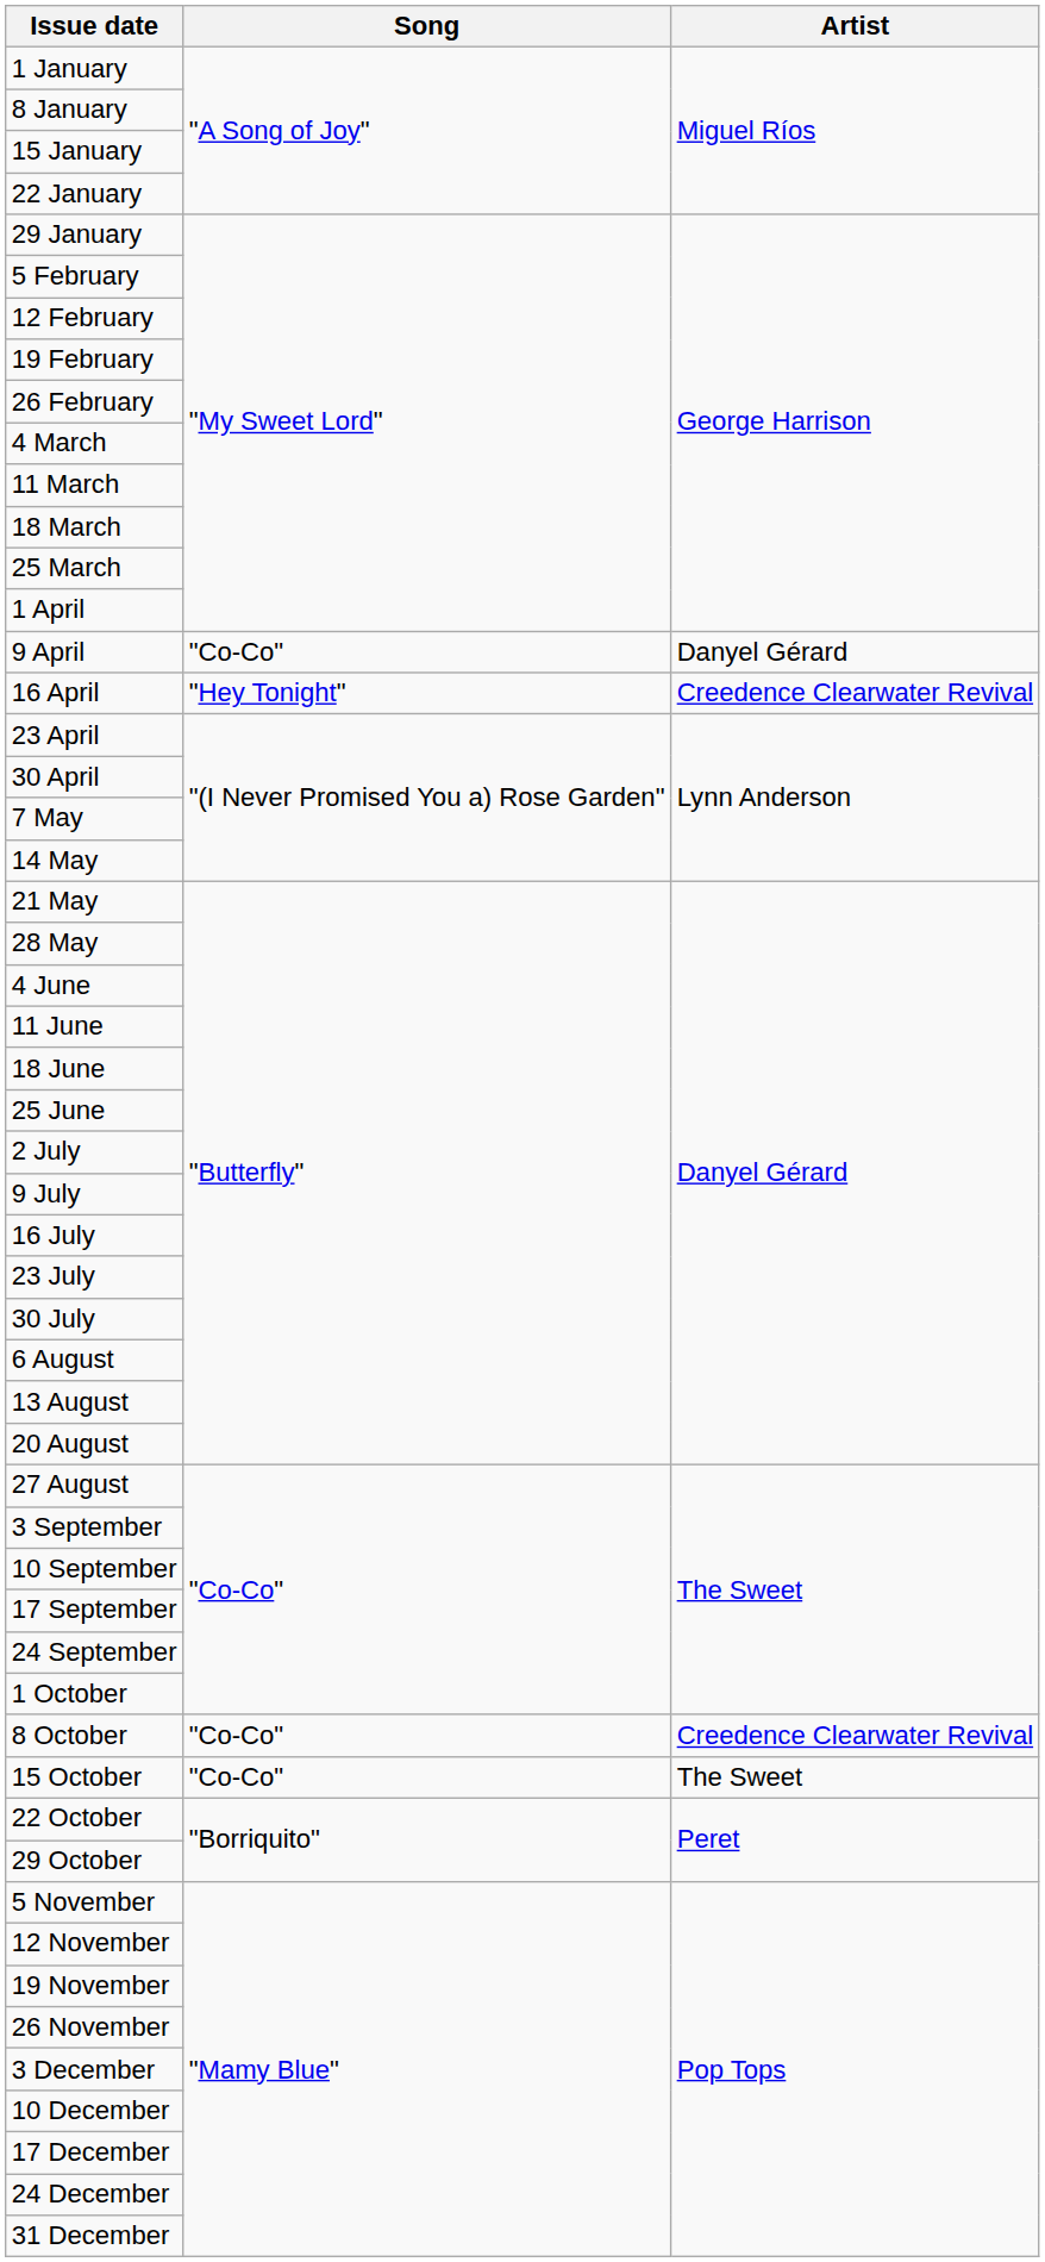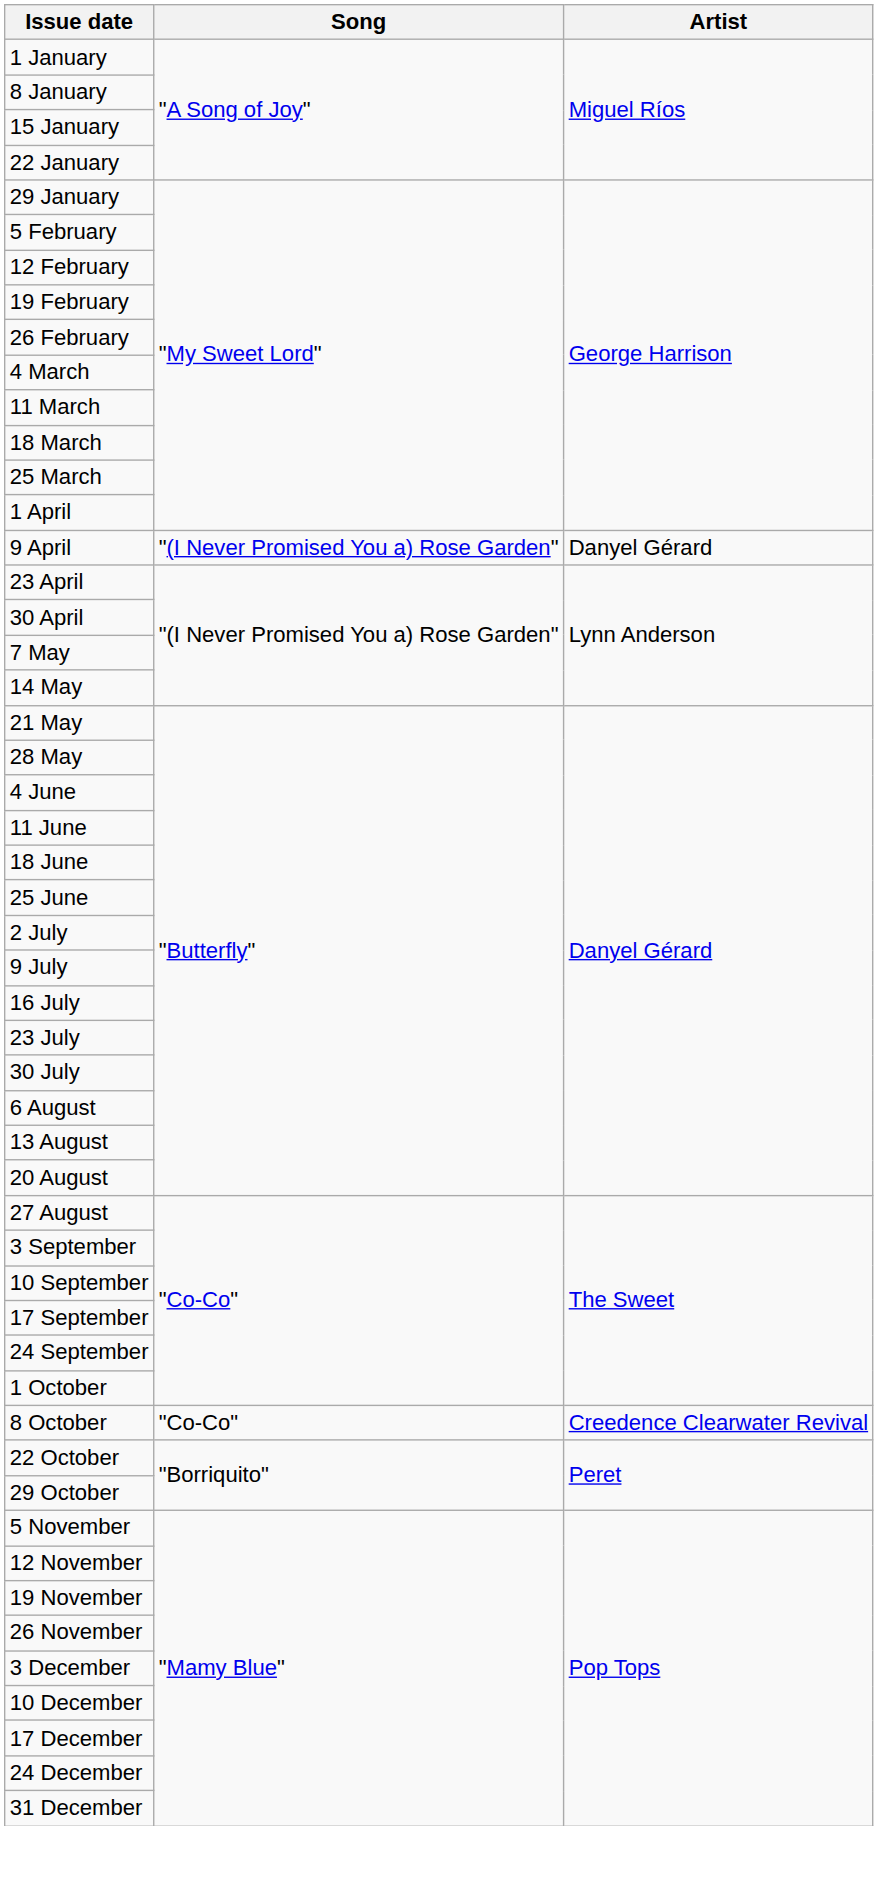 <table class="sortable wikitable">
 <tr>
 <th>Issue date</th>
 <th>Song</th>
 <th>Artist</th>
 </tr>
 <tr>
 <td>1 January</td>
 <td rowspan="4">"<a href='#'>A Song of Joy</a>"</td>
 <td rowspan="4"><a href='#'>Miguel Ríos</a></td>
 </tr>
 <tr>
 <td>8 January</td>
 </tr>
 <tr>
 <td>15 January</td>
 </tr>
 <tr>
 <td>22 January</td>
 </tr>
 <tr>
 <td>29 January</td>
 <td rowspan="10">"<a href='#'>My Sweet Lord</a>"</td>
 <td rowspan="10"><a href='#'>George Harrison</a></td>
 </tr>
 <tr>
 <td>5 February</td>
 </tr>
 <tr>
 <td>12 February</td>
 </tr>
 <tr>
 <td>19 February</td>
 </tr>
 <tr>
 <td>26 February</td>
 </tr>
 <tr>
 <td>4 March</td>
 </tr>
 <tr>
 <td>11 March</td>
 </tr>
 <tr>
 <td>18 March</td>
 </tr>
 <tr>
 <td>25 March</td>
 </tr>
 <tr>
 <td>1 April</td>
 </tr>
 <tr>
 <td>9 April</td>
-<td>"Co-Co"</td>
+<td>"<a href='#'>(I Never Promised You a) Rose Garden</a>"</td>
 <td>Danyel Gérard</td>
-</tr>
-<tr>
-<td>16 April</td>
-<td>"<a href='#'>Hey Tonight</a>"</td>
-<td><a href='#'>Creedence Clearwater Revival</a></td>
 </tr>
 <tr>
 <td>23 April</td>
 <td rowspan="4">"(I Never Promised You a) Rose Garden"</td>
 <td rowspan="4">Lynn Anderson</td>
 </tr>
 <tr>
 <td>30 April</td>
 </tr>
 <tr>
 <td>7 May</td>
 </tr>
 <tr>
 <td>14 May</td>
 </tr>
 <tr>
 <td>21 May</td>
 <td rowspan="14">"<a href='#'>Butterfly</a>"</td>
 <td rowspan="14"><a href='#'>Danyel Gérard</a></td>
 </tr>
 <tr>
 <td>28 May</td>
 </tr>
 <tr>
 <td>4 June</td>
 </tr>
 <tr>
 <td>11 June</td>
 </tr>
 <tr>
 <td>18 June</td>
 </tr>
 <tr>
 <td>25 June</td>
 </tr>
 <tr>
 <td>2 July</td>
 </tr>
 <tr>
 <td>9 July</td>
 </tr>
 <tr>
 <td>16 July</td>
 </tr>
 <tr>
 <td>23 July</td>
 </tr>
 <tr>
 <td>30 July</td>
 </tr>
 <tr>
 <td>6 August</td>
 </tr>
 <tr>
 <td>13 August</td>
 </tr>
 <tr>
 <td>20 August</td>
 </tr>
 <tr>
 <td>27 August</td>
 <td rowspan="6">"<a href='#'>Co-Co</a>"</td>
 <td rowspan="6"><a href='#'>The Sweet</a></td>
 </tr>
 <tr>
 <td>3 September</td>
 </tr>
 <tr>
 <td>10 September</td>
 </tr>
 <tr>
 <td>17 September</td>
 </tr>
 <tr>
 <td>24 September</td>
 </tr>
 <tr>
 <td>1 October</td>
 </tr>
 <tr>
 <td>8 October</td>
 <td>"Co-Co"</td>
 <td><a href='#'>Creedence Clearwater Revival</a></td>
 </tr>
 <tr>
-<td>15 October</td>
-<td>"Co-Co"</td>
-<td>The Sweet</td>
-</tr>
-<tr>
 <td>22 October</td>
 <td rowspan="2">"Borriquito"</td>
 <td rowspan="2"><a href='#'>Peret</a></td>
 </tr>
 <tr>
 <td>29 October</td>
 </tr>
 <tr>
 <td>5 November</td>
 <td rowspan="9">"<a href='#'>Mamy Blue</a>"</td>
 <td rowspan="9"><a href='#'>Pop Tops</a></td>
 </tr>
 <tr>
 <td>12 November</td>
 </tr>
 <tr>
 <td>19 November</td>
 </tr>
 <tr>
 <td>26 November</td>
 </tr>
 <tr>
 <td>3 December</td>
 </tr>
 <tr>
 <td>10 December</td>
 </tr>
 <tr>
 <td>17 December</td>
 </tr>
 <tr>
 <td>24 December</td>
 </tr>
 <tr>
 <td>31 December</td>
 </tr>
 </table>
